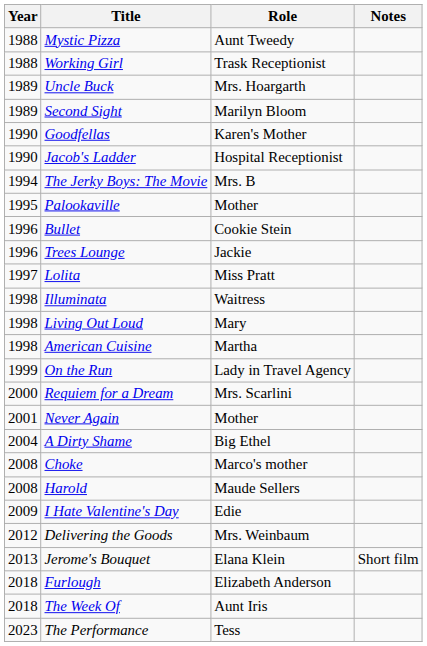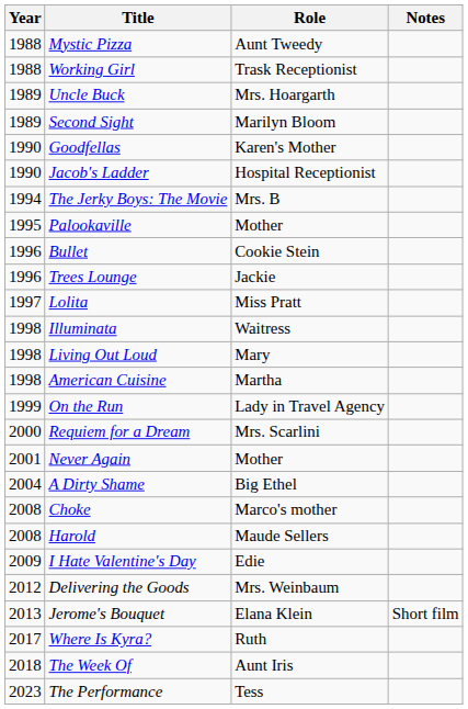 <table class="wikitable sortable">
 <tr>
 <th>Year</th>
 <th>Title</th>
 <th>Role</th>
 <th>Notes</th>
 </tr>
 <tr>
 <td>1988</td>
 <td><em><a href='#'>Mystic Pizza</a></em></td>
 <td>Aunt Tweedy</td>
 <td></td>
 </tr>
 <tr>
 <td>1988</td>
 <td><em><a href='#'>Working Girl</a></em></td>
 <td>Trask Receptionist</td>
 <td></td>
 </tr>
 <tr>
 <td>1989</td>
 <td><em><a href='#'>Uncle Buck</a></em></td>
 <td>Mrs. Hoargarth</td>
 <td></td>
 </tr>
 <tr>
 <td>1989</td>
 <td><a href='#'><em>Second Sight</em></a></td>
 <td>Marilyn Bloom</td>
 <td></td>
 </tr>
 <tr>
 <td>1990</td>
 <td><em><a href='#'>Goodfellas</a></em></td>
 <td>Karen's Mother</td>
 <td></td>
 </tr>
 <tr>
 <td>1990</td>
 <td><a href='#'><em>Jacob's Ladder</em></a></td>
 <td>Hospital Receptionist</td>
 <td></td>
 </tr>
 <tr>
 <td>1994</td>
 <td><em><a href='#'>The Jerky Boys: The Movie</a></em></td>
 <td>Mrs. B</td>
 <td></td>
 </tr>
 <tr>
 <td>1995</td>
 <td><a href='#'><em>Palookaville</em></a></td>
 <td>Mother</td>
 <td></td>
 </tr>
 <tr>
 <td>1996</td>
 <td><a href='#'><em>Bullet</em></a></td>
 <td>Cookie Stein</td>
 <td></td>
 </tr>
 <tr>
 <td>1996</td>
 <td><em><a href='#'>Trees Lounge</a></em></td>
 <td>Jackie</td>
 <td></td>
 </tr>
 <tr>
 <td>1997</td>
 <td><a href='#'><em>Lolita</em></a></td>
 <td>Miss Pratt</td>
 <td></td>
 </tr>
 <tr>
 <td>1998</td>
 <td><a href='#'><em>Illuminata</em></a></td>
 <td>Waitress</td>
 <td></td>
 </tr>
 <tr>
 <td>1998</td>
 <td><em><a href='#'>Living Out Loud</a></em></td>
 <td>Mary</td>
 <td></td>
 </tr>
 <tr>
 <td>1998</td>
 <td><a href='#'><em>American Cuisine</em></a></td>
 <td>Martha</td>
 <td></td>
 </tr>
 <tr>
 <td>1999</td>
 <td><a href='#'><em>On the Run</em></a></td>
 <td>Lady in Travel Agency</td>
 <td></td>
 </tr>
 <tr>
 <td>2000</td>
 <td><em><a href='#'>Requiem for a Dream</a></em></td>
 <td>Mrs. Scarlini</td>
 <td></td>
 </tr>
 <tr>
 <td>2001</td>
 <td><a href='#'><em>Never Again</em></a></td>
 <td>Mother</td>
 <td></td>
 </tr>
 <tr>
 <td>2004</td>
 <td><em><a href='#'>A Dirty Shame</a></em></td>
 <td>Big Ethel</td>
 <td></td>
 </tr>
 <tr>
 <td>2008</td>
 <td><a href='#'><em>Choke</em></a></td>
 <td>Marco's mother</td>
 <td></td>
 </tr>
 <tr>
 <td>2008</td>
 <td><a href='#'><em>Harold</em></a></td>
 <td>Maude Sellers</td>
 <td></td>
 </tr>
 <tr>
 <td>2009</td>
 <td><em><a href='#'>I Hate Valentine's Day</a></em></td>
 <td>Edie</td>
 <td></td>
 </tr>
 <tr>
 <td>2012</td>
 <td><em>Delivering the Goods</em></td>
 <td>Mrs. Weinbaum</td>
 <td></td>
 </tr>
 <tr>
 <td>2013</td>
 <td><em>Jerome's Bouquet</em></td>
 <td>Elana Klein</td>
 <td>Short film</td>
 </tr>
 <tr>
-<td>2018</td>
-<td><a href='#'><em>Furlough</em></a></td>
-<td>Elizabeth Anderson</td>
+<td>2017</td>
+<td><em><a href='#'>Where Is Kyra?</a></em></td>
+<td>Ruth</td>
 <td></td>
 </tr>
 <tr>
 <td>2018</td>
 <td><em><a href='#'>The Week Of</a></em></td>
 <td>Aunt Iris</td>
 <td></td>
 </tr>
 <tr>
 <td>2023</td>
 <td><em>The Performance</em></td>
 <td>Tess</td>
 <td></td>
 </tr>
 </table>
